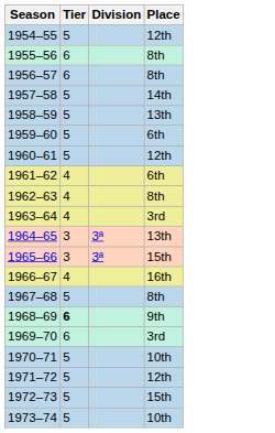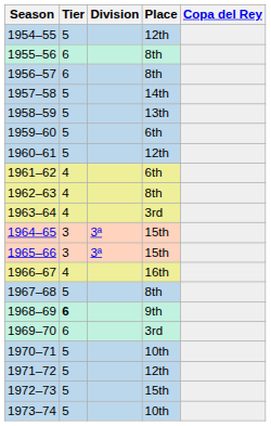 <table class="wikitable">
 <tr style="background:#f0f6fa;">
 <th>Season</th>
 <th>Tier</th>
 <th>Division</th>
 <th>Place</th>
+<th><a href='#'>Copa del Rey</a></th>
 </tr>
 <tr>
 <td style="background:#BBD7EC;">1954–55</td>
 <td style="background:#BBD7EC;">5</td>
 <td style="background:#BBD7EC;"></td>
 <td style="background:#BBD7EC;">12th</td>
+<th style="background:#efefef;"></th>
 </tr>
 <tr>
 <td style="background:#C0F2DF;">1955–56</td>
 <td style="background:#C0F2DF;">6</td>
 <td style="background:#C0F2DF;"></td>
 <td style="background:#C0F2DF;">8th</td>
+<th style="background:#efefef;"></th>
 </tr>
 <tr>
 <td style="background:#BBD7EC;">1956–57</td>
 <td style="background:#BBD7EC;">6</td>
 <td style="background:#BBD7EC;"></td>
 <td style="background:#BBD7EC;">8th</td>
+<th style="background:#efefef;"></th>
 </tr>
 <tr>
 <td style="background:#BBD7EC;">1957–58</td>
 <td style="background:#BBD7EC;">5</td>
 <td style="background:#BBD7EC;"></td>
 <td style="background:#BBD7EC;">14th</td>
+<th style="background:#efefef;"></th>
 </tr>
 <tr>
 <td style="background:#BBD7EC;">1958–59</td>
 <td style="background:#BBD7EC;">5</td>
 <td style="background:#BBD7EC;"></td>
 <td style="background:#BBD7EC;">13th</td>
+<th style="background:#efefef;"></th>
 </tr>
 <tr>
 <td style="background:#BBD7EC;">1959–60</td>
 <td style="background:#BBD7EC;">5</td>
 <td style="background:#BBD7EC;"></td>
 <td style="background:#BBD7EC;">6th</td>
+<th style="background:#efefef;"></th>
 </tr>
 <tr>
 <td style="background:#BBD7EC;">1960–61</td>
 <td style="background:#BBD7EC;">5</td>
 <td style="background:#BBD7EC;"></td>
 <td style="background:#BBD7EC;">12th</td>
+<th style="background:#efefef;"></th>
 </tr>
 <tr>
 <td style="background:#EFEF99;">1961–62</td>
 <td style="background:#EFEF99;">4</td>
 <td style="background:#EFEF99;"></td>
 <td style="background:#EFEF99;">6th</td>
+<th style="background:#efefef;"></th>
 </tr>
 <tr>
 <td style="background:#EFEF99;">1962–63</td>
 <td style="background:#EFEF99;">4</td>
 <td style="background:#EFEF99;"></td>
 <td style="background:#EFEF99;">8th</td>
+<th style="background:#efefef;"></th>
 </tr>
 <tr>
 <td style="background:#EFEF99;">1963–64</td>
 <td style="background:#EFEF99;">4</td>
 <td style="background:#EFEF99;"></td>
 <td style="background:#EFEF99;">3rd</td>
+<th style="background:#efefef;"></th>
 </tr>
 <tr>
 <td style="background:#FFD3BD;"><a href='#'>1964–65</a></td>
 <td style="background:#FFD3BD;">3</td>
 <td style="background:#FFD3BD;"><a href='#'>3ª</a></td>
-<td style="background:#FFD3BD;">13th</td>
+<td style="background:#FFD3BD;">15th</td>
+<td style="background:#efefef;"></td>
 </tr>
 <tr>
 <td style="background:#FFD3BD;"><a href='#'>1965–66</a></td>
 <td style="background:#FFD3BD;">3</td>
 <td style="background:#FFD3BD;"><a href='#'>3ª</a></td>
 <td style="background:#FFD3BD;">15th</td>
+<td style="background:#efefef;"></td>
 </tr>
 <tr>
 <td style="background:#EFEF99;">1966–67</td>
 <td style="background:#EFEF99;">4</td>
 <td style="background:#EFEF99;"></td>
 <td style="background:#EFEF99;">16th</td>
+<th style="background:#efefef;"></th>
 </tr>
 <tr>
 <td style="background:#BBD7EC;">1967–68</td>
 <td style="background:#BBD7EC;">5</td>
 <td style="background:#BBD7EC;"></td>
 <td style="background:#BBD7EC;">8th</td>
+<th style="background:#efefef;"></th>
 </tr>
 <tr>
 <td style="background:#C0F2DF;">1968–69</td>
 <td style="background:#C0F2DF;"><strong>6</strong></td>
 <td style="background:#C0F2DF;"></td>
 <td style="background:#C0F2DF;">9th</td>
+<th style="background:#efefef;"></th>
 </tr>
 <tr>
 <td style="background:#C0F2DF;">1969–70</td>
 <td style="background:#C0F2DF;">6</td>
 <td style="background:#C0F2DF;"></td>
 <td style="background:#C0F2DF;">3rd</td>
+<th style="background:#efefef;"></th>
 </tr>
 <tr>
 <td style="background:#BBD7EC;">1970–71</td>
 <td style="background:#BBD7EC;">5</td>
 <td style="background:#BBD7EC;"></td>
 <td style="background:#BBD7EC;">10th</td>
+<th style="background:#efefef;"></th>
 </tr>
 <tr>
 <td style="background:#BBD7EC;">1971–72</td>
 <td style="background:#BBD7EC;">5</td>
 <td style="background:#BBD7EC;"></td>
 <td style="background:#BBD7EC;">12th</td>
+<th style="background:#efefef;"></th>
 </tr>
 <tr>
 <td style="background:#BBD7EC;">1972–73</td>
 <td style="background:#BBD7EC;">5</td>
 <td style="background:#BBD7EC;"></td>
 <td style="background:#BBD7EC;">15th</td>
+<th style="background:#efefef;"></th>
 </tr>
 <tr>
 <td style="background:#BBD7EC;">1973–74</td>
 <td style="background:#BBD7EC;">5</td>
 <td style="background:#BBD7EC;"></td>
 <td style="background:#BBD7EC;">10th</td>
+<th style="background:#efefef;"></th>
 </tr>
 </table>
